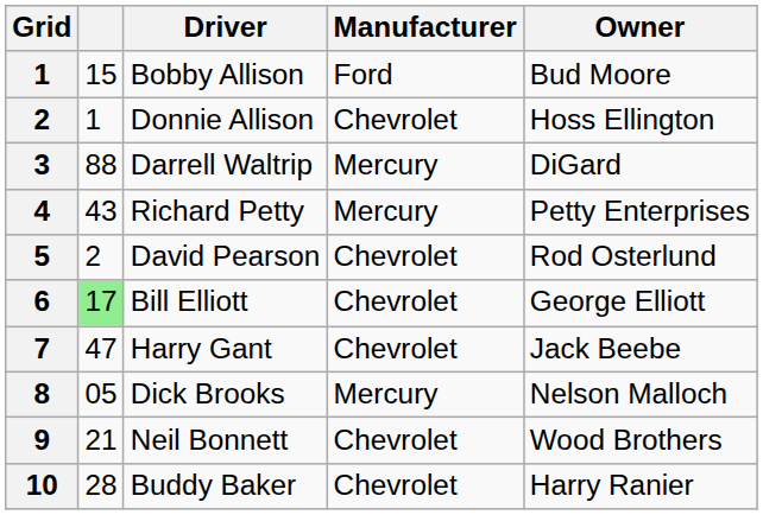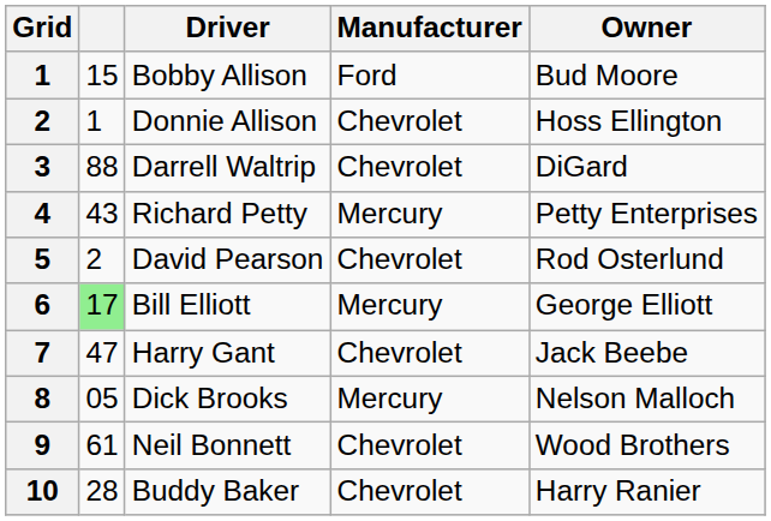 <table class="wikitable">
 <tr>
 <th>Grid</th>
 <th></th>
 <th>Driver</th>
 <th>Manufacturer</th>
 <th>Owner</th>
 </tr>
 <tr>
 <th>1</th>
 <td>15</td>
 <td>Bobby Allison</td>
 <td>Ford</td>
 <td>Bud Moore</td>
 </tr>
 <tr>
 <th>2</th>
 <td>1</td>
 <td>Donnie Allison</td>
 <td>Chevrolet</td>
 <td>Hoss Ellington</td>
 </tr>
 <tr>
 <th>3</th>
 <td>88</td>
 <td>Darrell Waltrip</td>
-<td>Mercury</td>
+<td>Chevrolet</td>
 <td>DiGard</td>
 </tr>
 <tr>
 <th>4</th>
 <td>43</td>
 <td>Richard Petty</td>
 <td>Mercury</td>
 <td>Petty Enterprises</td>
 </tr>
 <tr>
 <th>5</th>
 <td>2</td>
 <td>David Pearson</td>
 <td>Chevrolet</td>
 <td>Rod Osterlund</td>
 </tr>
 <tr>
 <th>6</th>
 <td style="background: lightgreen;">17</td>
 <td>Bill Elliott</td>
-<td>Chevrolet</td>
+<td>Mercury</td>
 <td>George Elliott</td>
 </tr>
 <tr>
 <th>7</th>
 <td>47</td>
 <td>Harry Gant</td>
 <td>Chevrolet</td>
 <td>Jack Beebe</td>
 </tr>
 <tr>
 <th>8</th>
 <td>05</td>
 <td>Dick Brooks</td>
 <td>Mercury</td>
 <td>Nelson Malloch</td>
 </tr>
 <tr>
 <th>9</th>
-<td>21</td>
+<td>61</td>
 <td>Neil Bonnett</td>
 <td>Chevrolet</td>
 <td>Wood Brothers</td>
 </tr>
 <tr>
 <th>10</th>
 <td>28</td>
 <td>Buddy Baker</td>
 <td>Chevrolet</td>
 <td>Harry Ranier</td>
 </tr>
 </table>
